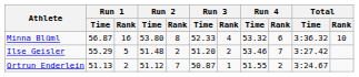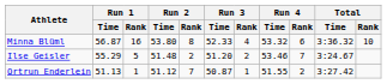 <table class="wikitable" border="1" style="font-size:90%">
 <tr>
 <th rowspan="2">Athlete</th>
 <th colspan="2">Run 1</th>
 <th colspan="2">Run 2</th>
 <th colspan="2">Run 3</th>
 <th colspan="2">Run 4</th>
 <th colspan="2">Total</th>
 </tr>
 <tr>
 <th>Time</th>
 <th>Rank</th>
 <th>Time</th>
 <th>Rank</th>
 <th>Time</th>
 <th>Rank</th>
 <th>Time</th>
 <th>Rank</th>
 <th>Time</th>
 <th>Rank</th>
 </tr>
 <tr>
 <td><a href='#'>Minna Blüml</a></td>
 <td align="center">56.87</td>
 <td align="center">16</td>
 <td align="center">53.80</td>
 <td align="center">8</td>
 <td align="center">52.33</td>
 <td align="center">4</td>
 <td align="center">53.32</td>
 <td align="center">6</td>
 <td align="center">3:36.32</td>
 <td align="center">10</td>
 </tr>
 <tr>
 <td><a href='#'>Ilse Geisler</a></td>
 <td align="center">55.29</td>
 <td align="center">5</td>
 <td align="center">51.48</td>
 <td align="center">2</td>
 <td align="center">51.20</td>
 <td align="center">2</td>
 <td align="center">53.46</td>
 <td align="center">7</td>
-<td align="center">3:27.42</td>
+<td align="center">3:24.67</td>
 <td align="center"></td>
 </tr>
 <tr>
 <td><a href='#'>Ortrun Enderlein</a></td>
 <td align="center">51.13</td>
-<td align="center">2</td>
+<td align="center">1</td>
 <td align="center">51.12</td>
 <td align="center">7</td>
 <td align="center">50.87</td>
 <td align="center">1</td>
 <td align="center">51.55</td>
 <td align="center">2</td>
-<td align="center">3:24.67</td>
+<td align="center">3:27.42</td>
 <td align="center"></td>
 </tr>
 </table>
